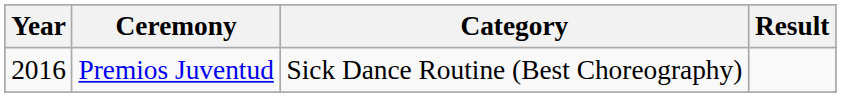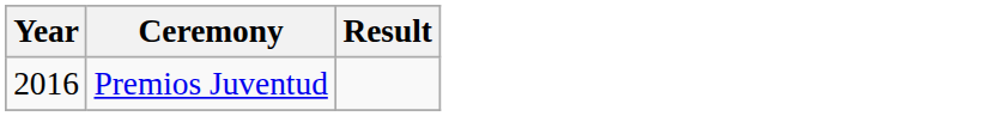 <table class="wikitable plainrowheaders">
 <tr>
 <th scope="col">Year</th>
 <th scope="col">Ceremony</th>
-<th scope="col">Category</th>
 <th scope="col">Result</th>
 </tr>
 <tr>
 <td rowspan="1">2016</td>
 <td><a href='#'>Premios Juventud</a></td>
-<td>Sick Dance Routine (Best Choreography)</td>
 <td></td>
 </tr>
 </table>
